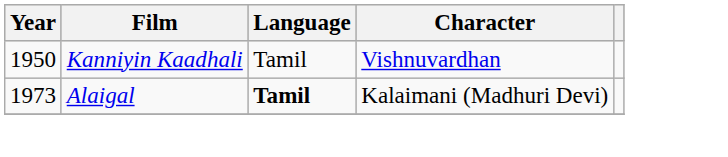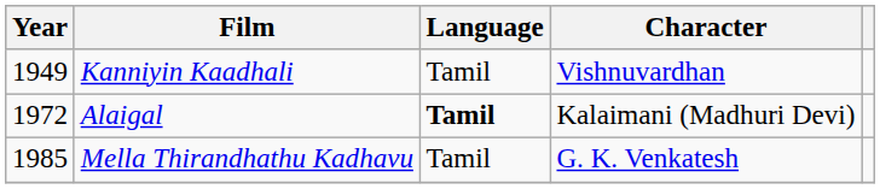 <table class="wikitable sortable">
 <tr bgcolor="#CCCCC" align="center">
 <th>Year</th>
 <th>Film</th>
 <th>Language</th>
 <th>Character</th>
 <th class="unsortable"></th>
 </tr>
 <tr>
-<td>1950</td>
+<td>1949</td>
 <td><em><a href='#'>Kanniyin Kaadhali</a></em></td>
 <td>Tamil</td>
 <td><a href='#'>Vishnuvardhan</a></td>
 <td></td>
 </tr>
 <tr>
-<td>1973</td>
+<td>1972</td>
 <td><em><a href='#'>Alaigal</a></em></td>
 <td><strong>Tamil</strong></td>
 <td>Kalaimani (Madhuri Devi)</td>
 <td></td>
 </tr>
 <tr>
+<td>1985</td>
+<td><em><a href='#'>Mella Thirandhathu Kadhavu</a></em></td>
+<td>Tamil</td>
+<td><a href='#'>G. K. Venkatesh</a></td>
+<td></td>
+</tr>
+<tr>
 </tr>
 </table>
